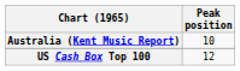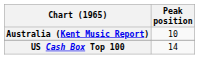 <table class="wikitable sortable plainrowheaders" style="text-align:center">
 <tr>
 <th>Chart (1965)</th>
 <th>Peak<br>position</th>
 </tr>
 <tr>
 <th scope="row">Australia (<a href='#'>Kent Music Report</a>)</th>
 <td>10</td>
 </tr>
 <tr>
 </tr>
 <tr>
 </tr>
 <tr>
 </tr>
 <tr>
 <th scope="row">US <em><a href='#'>Cash Box</a></em> Top 100</th>
-<td>12</td>
+<td>14</td>
 </tr>
 </table>
